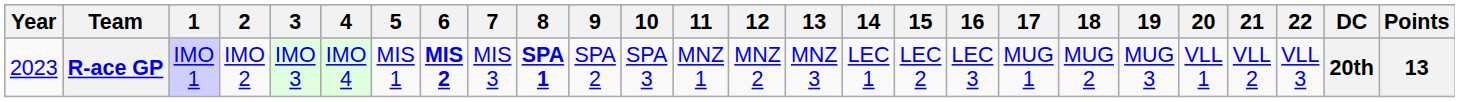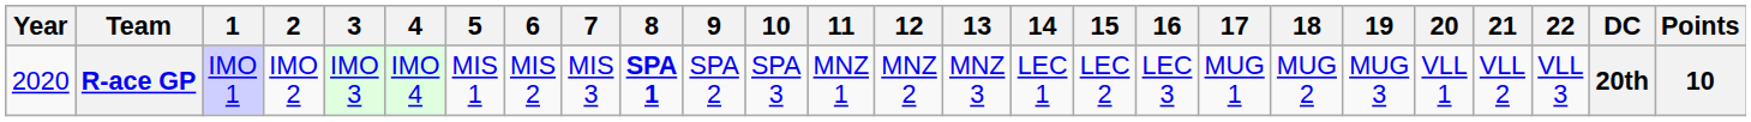 <table class="wikitable" style="text-align:center; font-size:85%">
 <tr>
 <th>Year</th>
 <th>Team</th>
 <th>1</th>
 <th>2</th>
 <th>3</th>
 <th>4</th>
 <th>5</th>
 <th>6</th>
 <th>7</th>
 <th>8</th>
 <th>9</th>
 <th>10</th>
 <th>11</th>
 <th>12</th>
 <th>13</th>
 <th>14</th>
 <th>15</th>
 <th>16</th>
 <th>17</th>
 <th>18</th>
 <th>19</th>
 <th>20</th>
 <th>21</th>
 <th>22</th>
 <th>DC</th>
 <th>Points</th>
 </tr>
 <tr>
-<td><a href='#'>2023</a></td>
+<td><a href='#'>2020</a></td>
 <th nowrap><a href='#'>R-ace GP</a></th>
 <td style="background:#CFCFFF;"><a href='#'>IMO<br>1</a><br></td>
 <td style="background:#;"><a href='#'>IMO<br>2</a><br></td>
 <td style="background:#DFFFDF;"><a href='#'>IMO<br>3</a><br></td>
 <td style="background:#DFFFDF;"><a href='#'>IMO<br>4</a><br></td>
 <td style="background:#;"><a href='#'>MIS<br>1</a><br></td>
-<td style="background:#;"><strong><a href='#'>MIS<br>2</a><br></strong></td>
+<td style="background:#;"><a href='#'>MIS<br>2</a><br></td>
 <td style="background:#;"><a href='#'>MIS<br>3</a><br></td>
 <td style="background:#;"><strong><a href='#'>SPA<br>1</a><br></strong></td>
 <td style="background:#;"><a href='#'>SPA<br>2</a><br></td>
 <td style="background:#;"><a href='#'>SPA<br>3</a><br></td>
 <td style="background:#;"><a href='#'>MNZ<br>1</a><br></td>
 <td style="background:#;"><a href='#'>MNZ<br>2</a><br></td>
 <td style="background:#;"><a href='#'>MNZ<br>3</a><br></td>
 <td style="background:#;"><a href='#'>LEC<br>1</a><br></td>
 <td style="background:#;"><a href='#'>LEC<br>2</a><br></td>
 <td style="background:#;"><a href='#'>LEC<br>3</a><br></td>
 <td style="background:#;"><a href='#'>MUG<br>1</a><br></td>
 <td style="background:#;"><a href='#'>MUG<br>2</a><br></td>
 <td style="background:#;"><a href='#'>MUG<br>3</a><br></td>
 <td style="background:#;"><a href='#'>VLL<br>1</a><br></td>
 <td style="background:#;"><a href='#'>VLL<br>2</a><br></td>
 <td style="background:#;"><a href='#'>VLL<br>3</a><br></td>
 <th>20th</th>
-<th>13</th>
+<th>10</th>
 </tr>
 </table>
